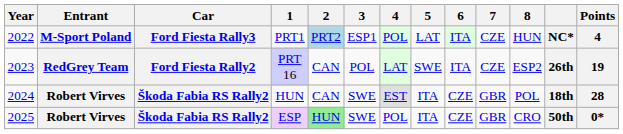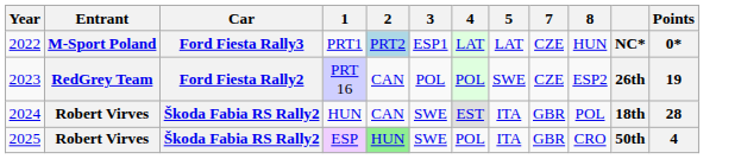 <table class="wikitable" border="1" style="text-align:center; font-size:85%;">
 <tr>
 <th>Year</th>
 <th>Entrant</th>
 <th>Car</th>
 <th>1</th>
 <th>2</th>
 <th>3</th>
 <th>4</th>
 <th>5</th>
-<th>6</th>
 <th>7</th>
 <th>8</th>
 <th></th>
 <th>Points</th>
 </tr>
 <tr>
 <td><a href='#'>2022</a></td>
 <th nowrap><a href='#'>M-Sport Poland</a></th>
 <th nowrap><a href='#'>Ford Fiesta Rally3</a></th>
 <td><a href='#'>PRT1</a></td>
 <td style="background: lightblue;"><a href='#'>PRT2</a></td>
 <td><a href='#'>ESP1</a></td>
-<td style="background:#DFFFDF;"><a href='#'>POL</a><br></td>
+<td style="background:#DFFFDF;"><a href='#'>LAT</a><br></td>
 <td><a href='#'>LAT</a></td>
-<td style="background:#DFFFDF;"><a href='#'>ITA</a><br></td>
 <td><a href='#'>CZE</a></td>
 <td><a href='#'>HUN</a></td>
 <th>NC*</th>
-<th>4</th>
+<th>0*</th>
 </tr>
 <tr>
 <td><a href='#'>2023</a></td>
 <th nowrap><a href='#'>RedGrey Team</a></th>
 <th nowrap><a href='#'>Ford Fiesta Rally2</a></th>
 <td style="background:#CFCFFF;"><a href='#'>PRT</a><br>16<small></small></td>
 <td><a href='#'>CAN</a></td>
 <td><a href='#'>POL</a></td>
-<td style="background:#DFFFDF;"><a href='#'>LAT</a><br></td>
+<td style="background:#DFFFDF;"><a href='#'>POL</a><br></td>
 <td><a href='#'>SWE</a></td>
-<td><a href='#'>ITA</a></td>
 <td><a href='#'>CZE</a></td>
 <td><a href='#'>ESP2</a></td>
 <th>26th</th>
 <th>19</th>
 </tr>
 <tr>
 <td><a href='#'>2024</a></td>
 <th nowrap>Robert Virves</th>
 <th nowrap><a href='#'>Škoda Fabia RS Rally2</a></th>
 <td><a href='#'>HUN</a></td>
 <td><a href='#'>CAN</a></td>
 <td><a href='#'>SWE</a></td>
 <td style="background:#DFDFDF;"><a href='#'>EST</a><br></td>
 <td><a href='#'>ITA</a></td>
-<td><a href='#'>CZE</a></td>
 <td><a href='#'>GBR</a></td>
 <td><a href='#'>POL</a></td>
 <th>18th</th>
 <th>28</th>
 </tr>
 <tr>
 <td><a href='#'>2025</a></td>
 <th nowrap>Robert Virves</th>
 <th nowrap><a href='#'>Škoda Fabia RS Rally2</a></th>
 <td style="background:#EFCFFF;"><a href='#'>ESP</a><br></td>
 <td style="background: lightgreen;"><a href='#'>HUN</a></td>
 <td><a href='#'>SWE</a></td>
 <td><a href='#'>POL</a></td>
 <td><a href='#'>ITA</a></td>
-<td><a href='#'>CZE</a></td>
 <td><a href='#'>GBR</a></td>
 <td><a href='#'>CRO</a></td>
 <th>50th</th>
-<th>0*</th>
+<th>4</th>
 </tr>
 </table>
